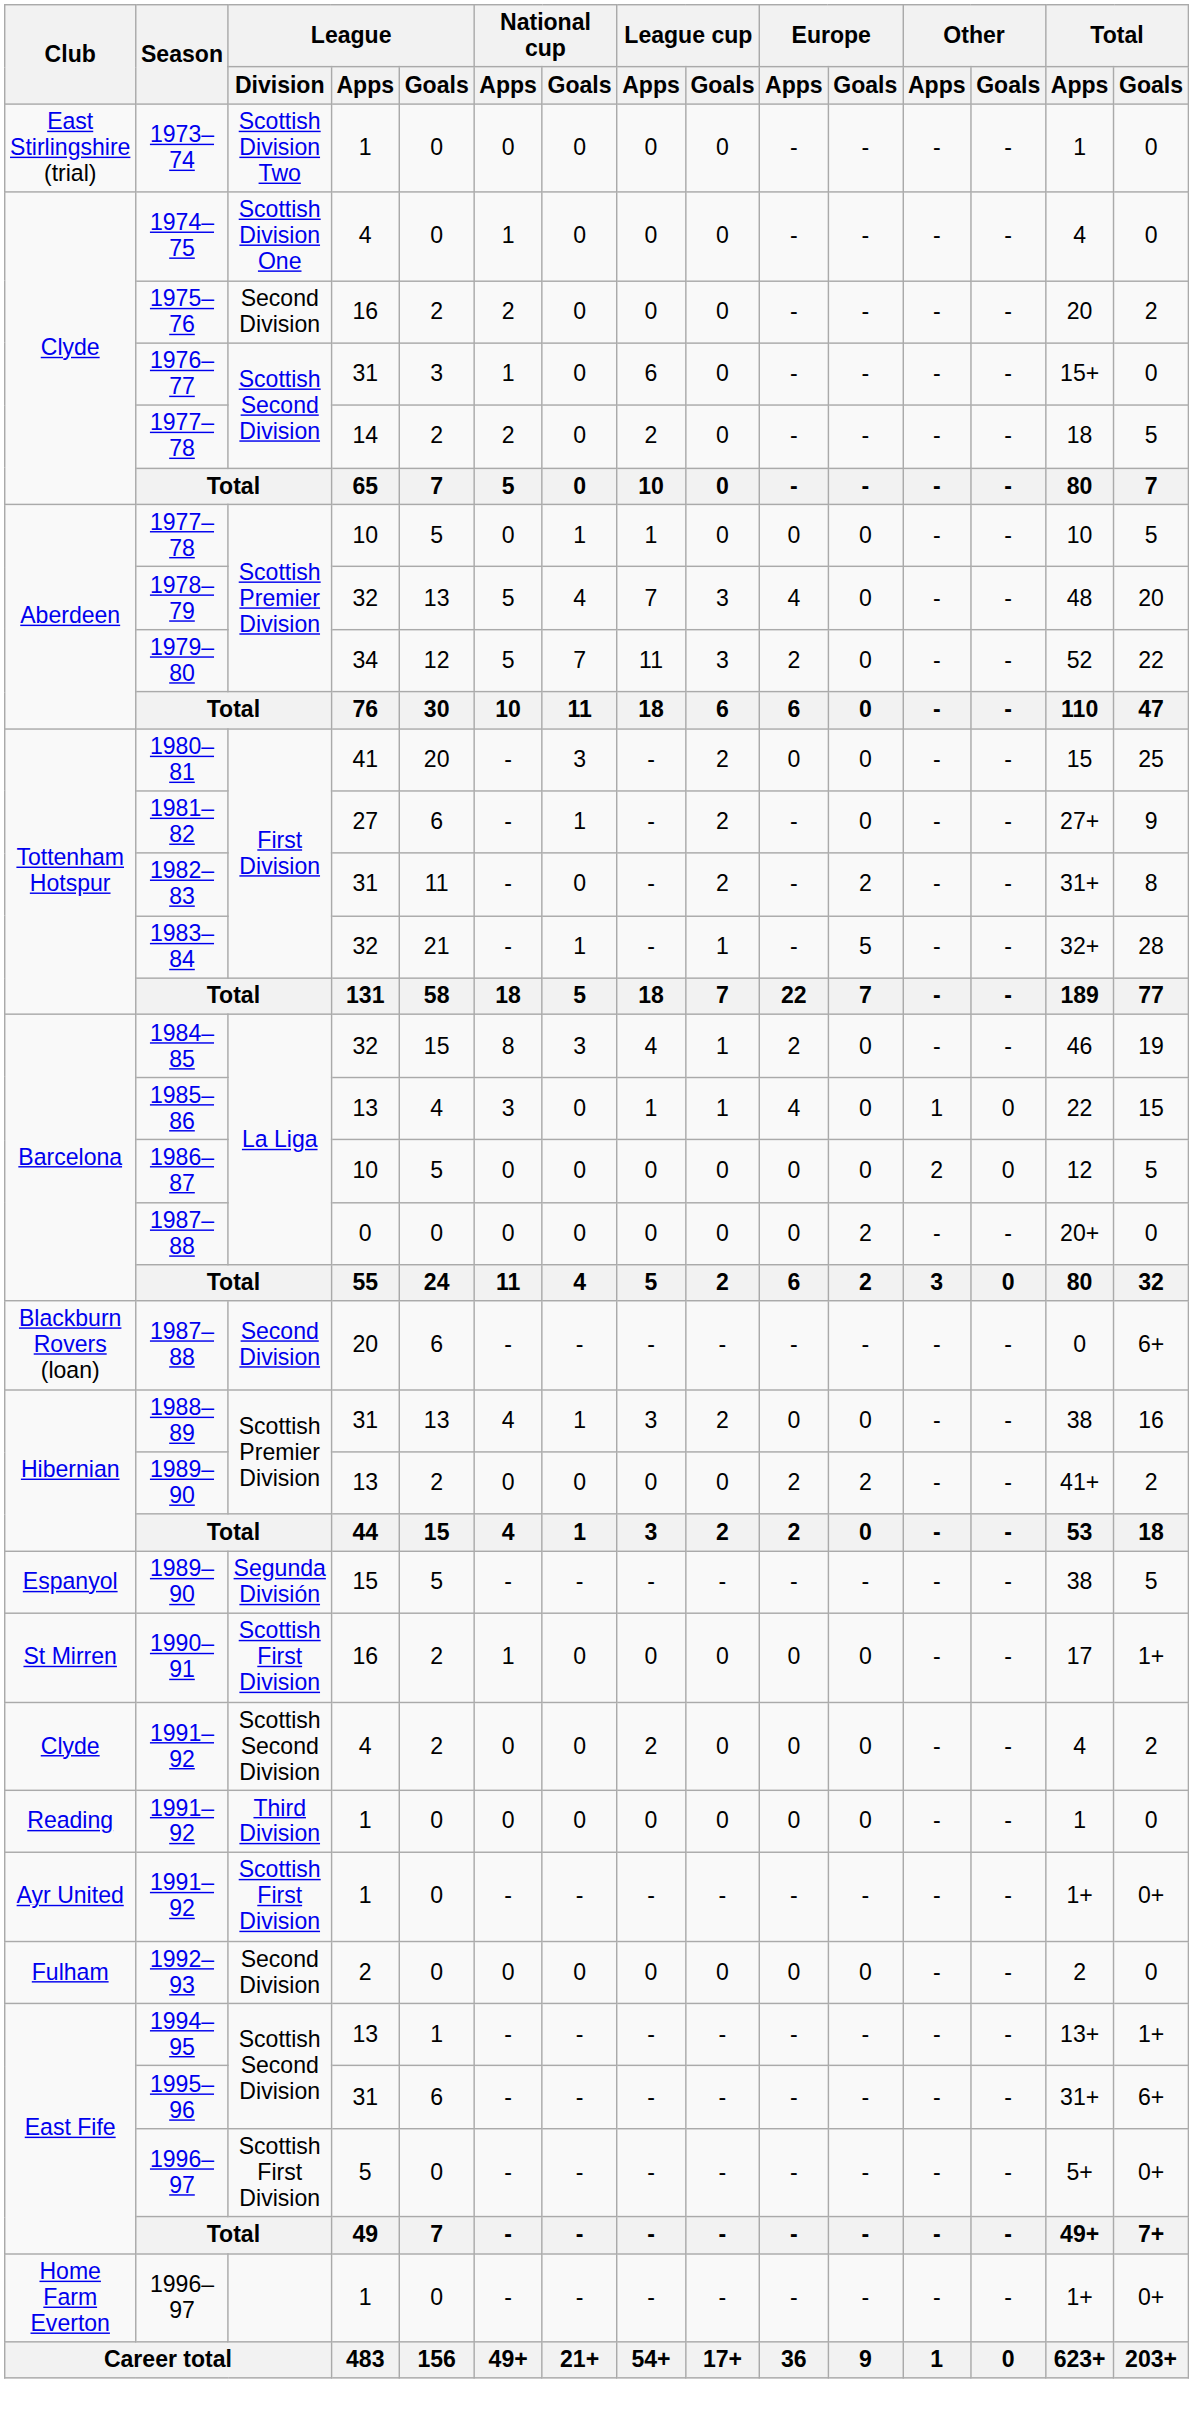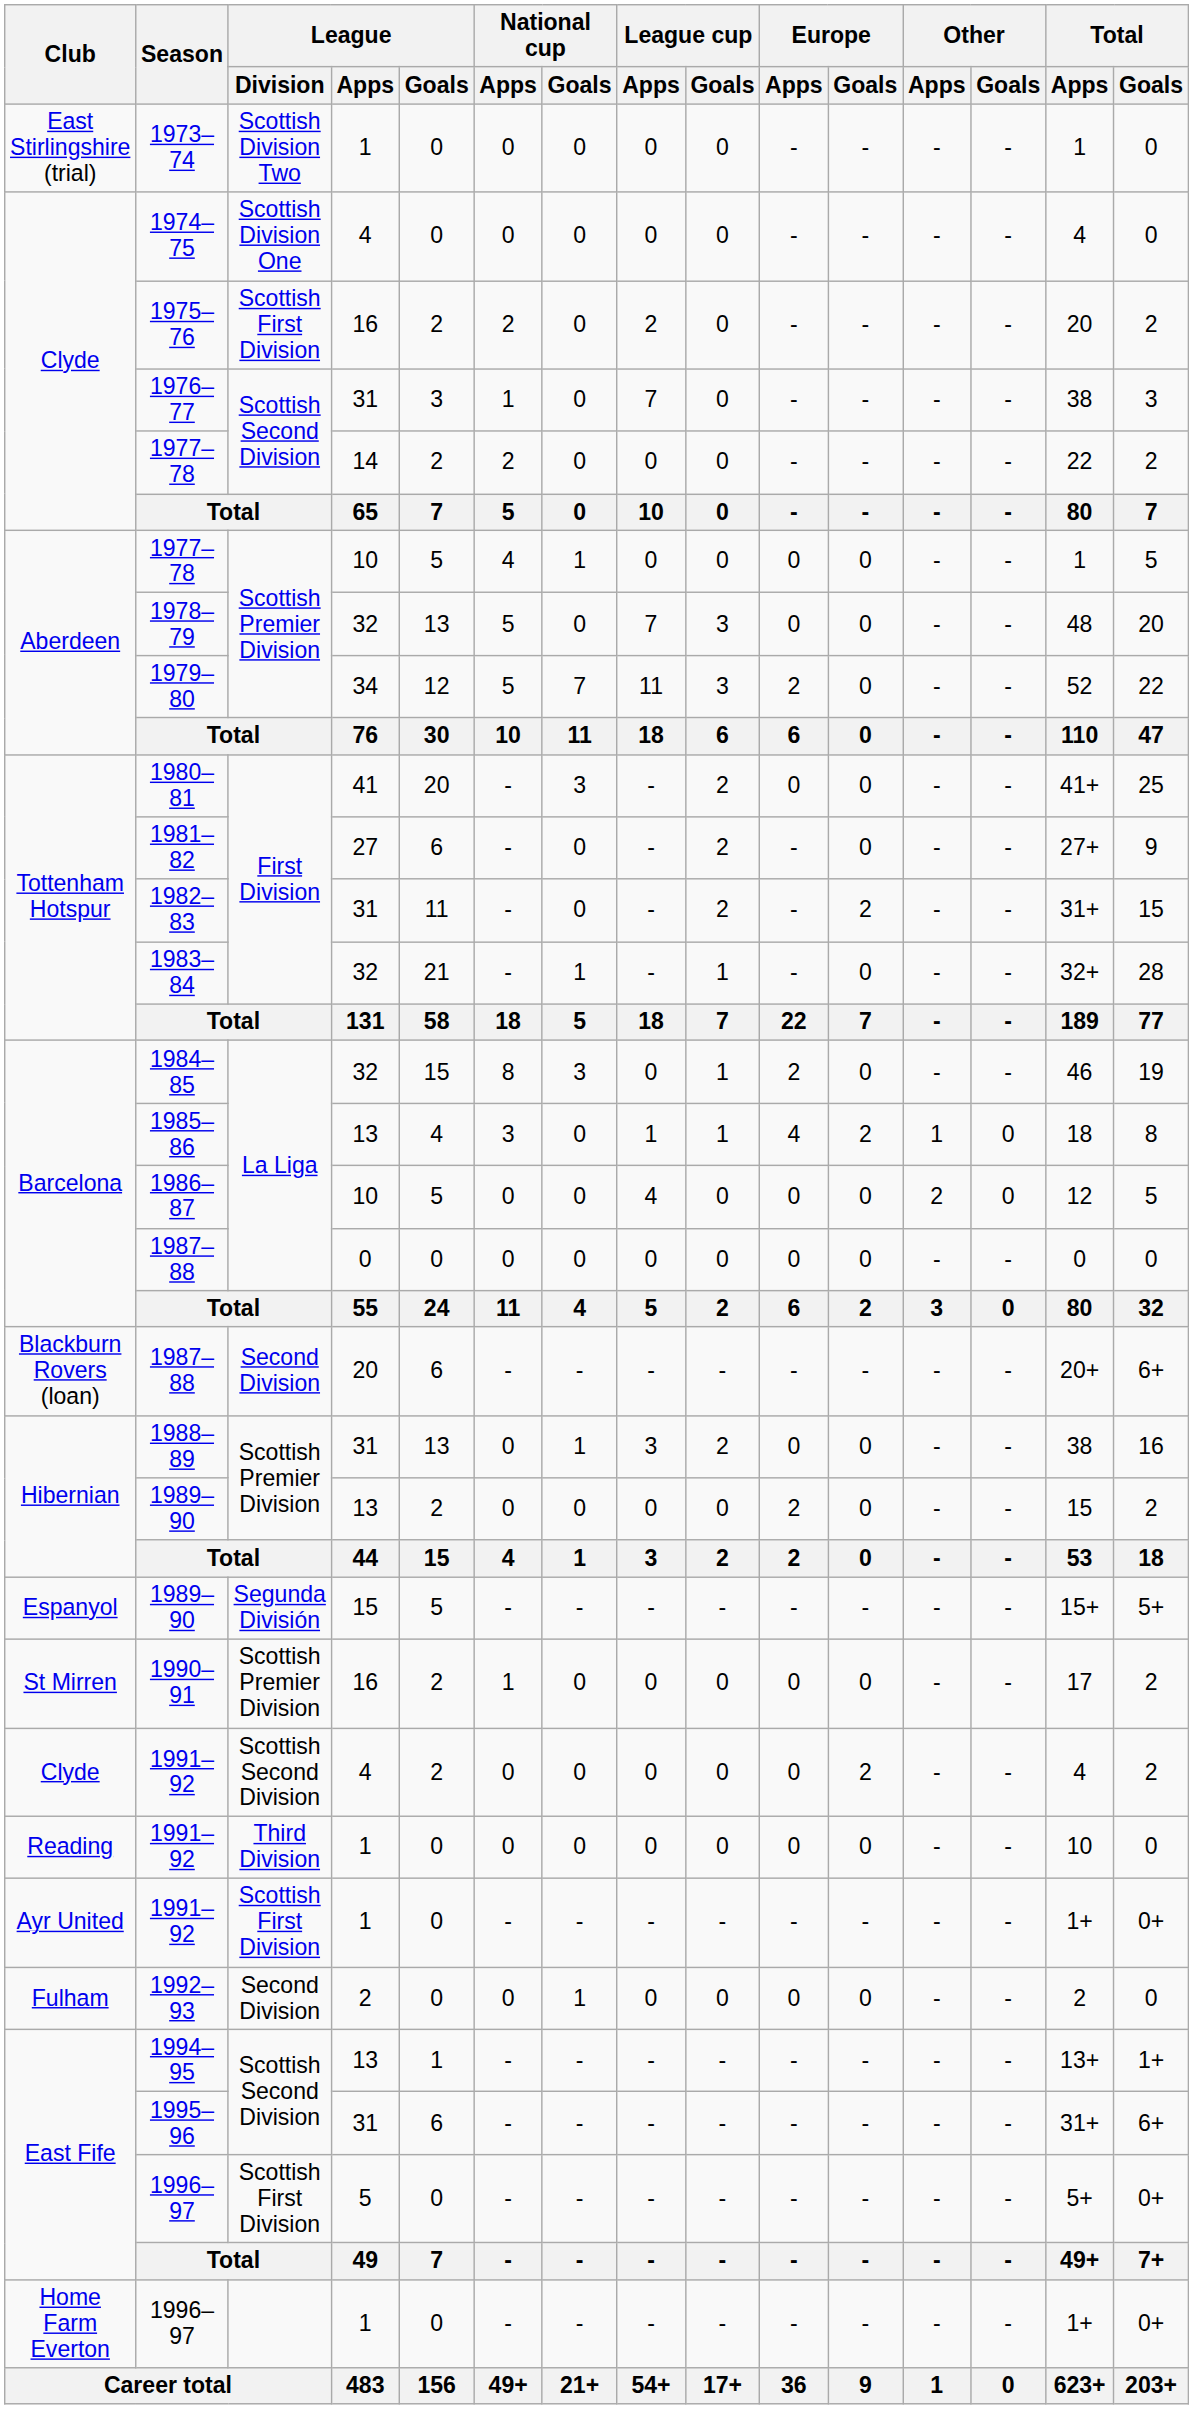 <table class="wikitable" style="text-align:center">
 <tr>
 <th rowspan="2">Club</th>
 <th rowspan="2">Season</th>
 <th colspan="3">League</th>
 <th colspan="2">National cup</th>
 <th colspan="2">League cup</th>
 <th colspan="2">Europe</th>
 <th colspan="2">Other</th>
 <th colspan="2">Total</th>
 </tr>
 <tr>
 <th>Division</th>
 <th>Apps</th>
 <th>Goals</th>
 <th>Apps</th>
 <th>Goals</th>
 <th>Apps</th>
 <th>Goals</th>
 <th>Apps</th>
 <th>Goals</th>
 <th>Apps</th>
 <th>Goals</th>
 <th>Apps</th>
 <th>Goals</th>
 </tr>
 <tr>
 <td><a href='#'>East Stirlingshire</a> (trial)</td>
 <td><a href='#'>1973–74</a></td>
 <td><a href='#'>Scottish Division Two</a></td>
 <td>1</td>
 <td>0</td>
 <td>0</td>
 <td>0</td>
 <td>0</td>
 <td>0</td>
 <td>-</td>
 <td>-</td>
 <td>-</td>
 <td>-</td>
 <td>1</td>
 <td>0</td>
 </tr>
 <tr>
 <td rowspan="5"><a href='#'>Clyde</a></td>
 <td><a href='#'>1974–75</a></td>
 <td><a href='#'>Scottish Division One</a></td>
 <td>4</td>
 <td>0</td>
-<td>1</td>
+<td>0</td>
 <td>0</td>
 <td>0</td>
 <td>0</td>
 <td>-</td>
 <td>-</td>
 <td>-</td>
 <td>-</td>
 <td>4</td>
 <td>0</td>
 </tr>
 <tr>
 <td><a href='#'>1975–76</a></td>
-<td>Second Division</td>
+<td><a href='#'>Scottish First Division</a></td>
 <td>16</td>
 <td>2</td>
 <td>2</td>
 <td>0</td>
-<td>0</td>
+<td>2</td>
 <td>0</td>
 <td>-</td>
 <td>-</td>
 <td>-</td>
 <td>-</td>
 <td>20</td>
 <td>2</td>
 </tr>
 <tr>
 <td><a href='#'>1976–77</a></td>
 <td rowspan="2"><a href='#'>Scottish Second Division</a></td>
 <td>31</td>
 <td>3</td>
 <td>1</td>
 <td>0</td>
-<td>6</td>
+<td>7</td>
 <td>0</td>
 <td>-</td>
 <td>-</td>
 <td>-</td>
 <td>-</td>
-<td>15+</td>
-<td>0</td>
+<td>38</td>
+<td>3</td>
 </tr>
 <tr>
 <td><a href='#'>1977–78</a></td>
 <td>14</td>
 <td>2</td>
 <td>2</td>
 <td>0</td>
-<td>2</td>
+<td>0</td>
 <td>0</td>
 <td>-</td>
 <td>-</td>
 <td>-</td>
 <td>-</td>
-<td>18</td>
-<td>5</td>
+<td>22</td>
+<td>2</td>
 </tr>
 <tr>
 <th colspan="2">Total</th>
 <th>65</th>
 <th>7</th>
 <th>5</th>
 <th>0</th>
 <th>10</th>
 <th>0</th>
 <th>-</th>
 <th>-</th>
 <th>-</th>
 <th>-</th>
 <th>80</th>
 <th>7</th>
 </tr>
 <tr>
 <td rowspan="4"><a href='#'>Aberdeen</a></td>
 <td><a href='#'>1977–78</a></td>
 <td rowspan="3"><a href='#'>Scottish Premier Division</a></td>
 <td>10</td>
 <td>5</td>
+<td>4</td>
+<td>1</td>
 <td>0</td>
-<td>1</td>
-<td>1</td>
 <td>0</td>
 <td>0</td>
 <td>0</td>
 <td>-</td>
 <td>-</td>
-<td>10</td>
+<td>1</td>
 <td>5</td>
 </tr>
 <tr>
 <td><a href='#'>1978–79</a></td>
 <td>32</td>
 <td>13</td>
 <td>5</td>
-<td>4</td>
+<td>0</td>
 <td>7</td>
 <td>3</td>
-<td>4</td>
+<td>0</td>
 <td>0</td>
 <td>-</td>
 <td>-</td>
 <td>48</td>
 <td>20</td>
 </tr>
 <tr>
 <td><a href='#'>1979–80</a></td>
 <td>34</td>
 <td>12</td>
 <td>5</td>
 <td>7</td>
 <td>11</td>
 <td>3</td>
 <td>2</td>
 <td>0</td>
 <td>-</td>
 <td>-</td>
 <td>52</td>
 <td>22</td>
 </tr>
 <tr>
 <th colspan="2">Total</th>
 <th>76</th>
 <th>30</th>
 <th>10</th>
 <th>11</th>
 <th>18</th>
 <th>6</th>
 <th>6</th>
 <th>0</th>
 <th>-</th>
 <th>-</th>
 <th>110</th>
 <th>47</th>
 </tr>
 <tr>
 <td rowspan="5"><a href='#'>Tottenham Hotspur</a></td>
 <td><a href='#'>1980–81</a></td>
 <td rowspan="4"><a href='#'>First Division</a></td>
 <td>41</td>
 <td>20</td>
 <td>-</td>
 <td>3</td>
 <td>-</td>
 <td>2</td>
 <td>0</td>
 <td>0</td>
 <td>-</td>
 <td>-</td>
-<td>15</td>
+<td>41+</td>
 <td>25</td>
 </tr>
 <tr>
 <td><a href='#'>1981–82</a></td>
 <td>27</td>
 <td>6</td>
 <td>-</td>
-<td>1</td>
+<td>0</td>
 <td>-</td>
 <td>2</td>
 <td>-</td>
 <td>0</td>
 <td>-</td>
 <td>-</td>
 <td>27+</td>
 <td>9</td>
 </tr>
 <tr>
 <td><a href='#'>1982–83</a></td>
 <td>31</td>
 <td>11</td>
 <td>-</td>
 <td>0</td>
 <td>-</td>
 <td>2</td>
 <td>-</td>
 <td>2</td>
 <td>-</td>
 <td>-</td>
 <td>31+</td>
-<td>8</td>
+<td>15</td>
 </tr>
 <tr>
 <td><a href='#'>1983–84</a></td>
 <td>32</td>
 <td>21</td>
 <td>-</td>
 <td>1</td>
 <td>-</td>
 <td>1</td>
 <td>-</td>
-<td>5</td>
+<td>0</td>
 <td>-</td>
 <td>-</td>
 <td>32+</td>
 <td>28</td>
 </tr>
 <tr>
 <th colspan="2">Total</th>
 <th>131</th>
 <th>58</th>
 <th>18</th>
 <th>5</th>
 <th>18</th>
 <th>7</th>
 <th>22</th>
 <th>7</th>
 <th>-</th>
 <th>-</th>
 <th>189</th>
 <th>77</th>
 </tr>
 <tr>
 <td rowspan="5"><a href='#'>Barcelona</a></td>
 <td><a href='#'>1984–85</a></td>
 <td rowspan="4"><a href='#'>La Liga</a></td>
 <td>32</td>
 <td>15</td>
 <td>8</td>
 <td>3</td>
-<td>4</td>
+<td>0</td>
 <td>1</td>
 <td>2</td>
 <td>0</td>
 <td>-</td>
 <td>-</td>
 <td>46</td>
 <td>19</td>
 </tr>
 <tr>
 <td><a href='#'>1985–86</a></td>
 <td>13</td>
 <td>4</td>
 <td>3</td>
 <td>0</td>
 <td>1</td>
 <td>1</td>
 <td>4</td>
-<td>0</td>
+<td>2</td>
 <td>1</td>
 <td>0</td>
-<td>22</td>
-<td>15</td>
+<td>18</td>
+<td>8</td>
 </tr>
 <tr>
 <td><a href='#'>1986–87</a></td>
 <td>10</td>
 <td>5</td>
 <td>0</td>
 <td>0</td>
-<td>0</td>
+<td>4</td>
 <td>0</td>
 <td>0</td>
 <td>0</td>
 <td>2</td>
 <td>0</td>
 <td>12</td>
 <td>5</td>
 </tr>
 <tr>
 <td><a href='#'>1987–88</a></td>
 <td>0</td>
 <td>0</td>
 <td>0</td>
 <td>0</td>
 <td>0</td>
 <td>0</td>
 <td>0</td>
-<td>2</td>
+<td>0</td>
 <td>-</td>
 <td>-</td>
-<td>20+</td>
+<td>0</td>
 <td>0</td>
 </tr>
 <tr>
 <th colspan="2">Total</th>
 <th>55</th>
 <th>24</th>
 <th>11</th>
 <th>4</th>
 <th>5</th>
 <th>2</th>
 <th>6</th>
 <th>2</th>
 <th>3</th>
 <th>0</th>
 <th>80</th>
 <th>32</th>
 </tr>
 <tr>
 <td><a href='#'>Blackburn Rovers</a> (loan)</td>
 <td><a href='#'>1987–88</a></td>
 <td><a href='#'>Second Division</a></td>
 <td>20</td>
 <td>6</td>
 <td>-</td>
 <td>-</td>
 <td>-</td>
 <td>-</td>
 <td>-</td>
 <td>-</td>
 <td>-</td>
 <td>-</td>
-<td>0</td>
+<td>20+</td>
 <td>6+</td>
 </tr>
 <tr>
 <td rowspan="3"><a href='#'>Hibernian</a></td>
 <td><a href='#'>1988–89</a></td>
 <td rowspan="2">Scottish Premier Division</td>
 <td>31</td>
 <td>13</td>
-<td>4</td>
+<td>0</td>
 <td>1</td>
 <td>3</td>
 <td>2</td>
 <td>0</td>
 <td>0</td>
 <td>-</td>
 <td>-</td>
 <td>38</td>
 <td>16</td>
 </tr>
 <tr>
 <td><a href='#'>1989–90</a></td>
 <td>13</td>
 <td>2</td>
 <td>0</td>
 <td>0</td>
 <td>0</td>
 <td>0</td>
 <td>2</td>
-<td>2</td>
+<td>0</td>
 <td>-</td>
 <td>-</td>
-<td>41+</td>
+<td>15</td>
 <td>2</td>
 </tr>
 <tr>
 <th colspan="2">Total</th>
 <th>44</th>
 <th>15</th>
 <th>4</th>
 <th>1</th>
 <th>3</th>
 <th>2</th>
 <th>2</th>
 <th>0</th>
 <th>-</th>
 <th>-</th>
 <th>53</th>
 <th>18</th>
 </tr>
 <tr>
 <td><a href='#'>Espanyol</a></td>
 <td><a href='#'>1989–90</a></td>
 <td><a href='#'>Segunda División</a></td>
 <td>15</td>
 <td>5</td>
 <td>-</td>
 <td>-</td>
 <td>-</td>
 <td>-</td>
 <td>-</td>
 <td>-</td>
 <td>-</td>
 <td>-</td>
-<td>38</td>
-<td>5</td>
+<td>15+</td>
+<td>5+</td>
 </tr>
 <tr>
 <td><a href='#'>St Mirren</a></td>
 <td><a href='#'>1990–91</a></td>
-<td><a href='#'>Scottish First Division</a></td>
+<td>Scottish Premier Division</td>
 <td>16</td>
 <td>2</td>
 <td>1</td>
 <td>0</td>
 <td>0</td>
 <td>0</td>
 <td>0</td>
 <td>0</td>
 <td>-</td>
 <td>-</td>
 <td>17</td>
-<td>1+</td>
+<td>2</td>
 </tr>
 <tr>
 <td><a href='#'>Clyde</a></td>
 <td><a href='#'>1991–92</a></td>
 <td>Scottish Second Division</td>
 <td>4</td>
 <td>2</td>
 <td>0</td>
 <td>0</td>
-<td>2</td>
 <td>0</td>
 <td>0</td>
 <td>0</td>
+<td>2</td>
 <td>-</td>
 <td>-</td>
 <td>4</td>
 <td>2</td>
 </tr>
 <tr>
 <td><a href='#'>Reading</a></td>
 <td><a href='#'>1991–92</a></td>
 <td><a href='#'>Third Division</a></td>
 <td>1</td>
 <td>0</td>
 <td>0</td>
 <td>0</td>
 <td>0</td>
 <td>0</td>
 <td>0</td>
 <td>0</td>
 <td>-</td>
 <td>-</td>
-<td>1</td>
+<td>10</td>
 <td>0</td>
 </tr>
 <tr>
 <td><a href='#'>Ayr United</a></td>
 <td><a href='#'>1991–92</a></td>
 <td><a href='#'>Scottish First Division</a></td>
 <td>1</td>
 <td>0</td>
 <td>-</td>
 <td>-</td>
 <td>-</td>
 <td>-</td>
 <td>-</td>
 <td>-</td>
 <td>-</td>
 <td>-</td>
 <td>1+</td>
 <td>0+</td>
 </tr>
 <tr>
 <td><a href='#'>Fulham</a></td>
 <td><a href='#'>1992–93</a></td>
 <td>Second Division</td>
 <td>2</td>
 <td>0</td>
 <td>0</td>
-<td>0</td>
+<td>1</td>
 <td>0</td>
 <td>0</td>
 <td>0</td>
 <td>0</td>
 <td>-</td>
 <td>-</td>
 <td>2</td>
 <td>0</td>
 </tr>
 <tr>
 <td rowspan="4"><a href='#'>East Fife</a></td>
 <td><a href='#'>1994–95</a></td>
 <td rowspan="2">Scottish Second Division</td>
 <td>13</td>
 <td>1</td>
 <td>-</td>
 <td>-</td>
 <td>-</td>
 <td>-</td>
 <td>-</td>
 <td>-</td>
 <td>-</td>
 <td>-</td>
 <td>13+</td>
 <td>1+</td>
 </tr>
 <tr>
 <td><a href='#'>1995–96</a></td>
 <td>31</td>
 <td>6</td>
 <td>-</td>
 <td>-</td>
 <td>-</td>
 <td>-</td>
 <td>-</td>
 <td>-</td>
 <td>-</td>
 <td>-</td>
 <td>31+</td>
 <td>6+</td>
 </tr>
 <tr>
 <td><a href='#'>1996–97</a></td>
 <td>Scottish First Division</td>
 <td>5</td>
 <td>0</td>
 <td>-</td>
 <td>-</td>
 <td>-</td>
 <td>-</td>
 <td>-</td>
 <td>-</td>
 <td>-</td>
 <td>-</td>
 <td>5+</td>
 <td>0+</td>
 </tr>
 <tr>
 <th colspan="2">Total</th>
 <th>49</th>
 <th>7</th>
 <th>-</th>
 <th>-</th>
 <th>-</th>
 <th>-</th>
 <th>-</th>
 <th>-</th>
 <th>-</th>
 <th>-</th>
 <th>49+</th>
 <th>7+</th>
 </tr>
 <tr>
 <td><a href='#'>Home Farm Everton</a></td>
 <td>1996–97</td>
 <td></td>
 <td>1</td>
 <td>0</td>
 <td>-</td>
 <td>-</td>
 <td>-</td>
 <td>-</td>
 <td>-</td>
 <td>-</td>
 <td>-</td>
 <td>-</td>
 <td>1+</td>
 <td>0+</td>
 </tr>
 <tr>
 <th colspan="3">Career total</th>
 <th>483</th>
 <th>156</th>
 <th>49+</th>
 <th>21+</th>
 <th>54+</th>
 <th>17+</th>
 <th>36</th>
 <th>9</th>
 <th>1</th>
 <th>0</th>
 <th>623+</th>
 <th>203+</th>
 </tr>
 </table>
